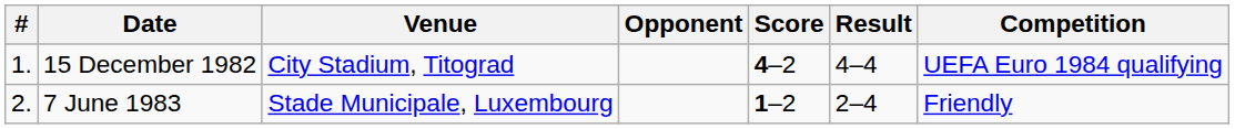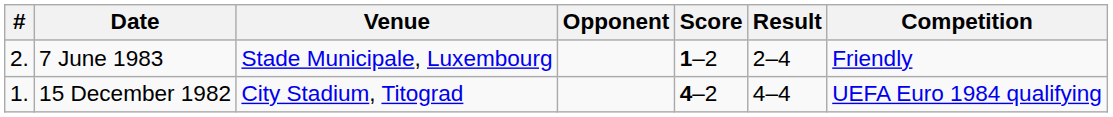 <table class="wikitable">
 <tr>
 <th>#</th>
 <th>Date</th>
 <th>Venue</th>
 <th>Opponent</th>
 <th>Score</th>
 <th>Result</th>
 <th>Competition</th>
 </tr>
 <tr>
+<td>2.</td>
+<td>7 June 1983</td>
+<td><a href='#'>Stade Municipale</a>, <a href='#'>Luxembourg</a></td>
+<td></td>
+<td><strong>1</strong>–2</td>
+<td>2–4</td>
+<td><a href='#'>Friendly</a></td>
+</tr>
+<tr>
 <td>1.</td>
 <td>15 December 1982</td>
 <td><a href='#'>City Stadium</a>, <a href='#'>Titograd</a></td>
 <td></td>
 <td><strong>4</strong>–2</td>
 <td>4–4</td>
 <td><a href='#'>UEFA Euro 1984 qualifying</a></td>
 </tr>
-<tr>
-<td>2.</td>
-<td>7 June 1983</td>
-<td><a href='#'>Stade Municipale</a>, <a href='#'>Luxembourg</a></td>
-<td></td>
-<td><strong>1</strong>–2</td>
-<td>2–4</td>
-<td><a href='#'>Friendly</a></td>
-</tr>
 </table>
